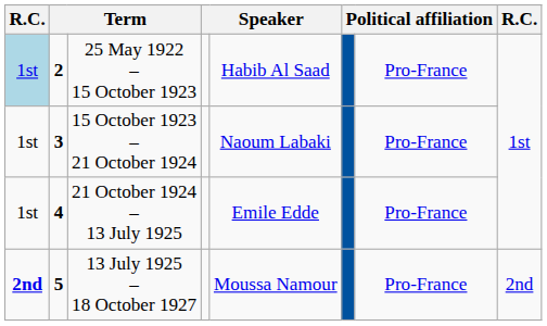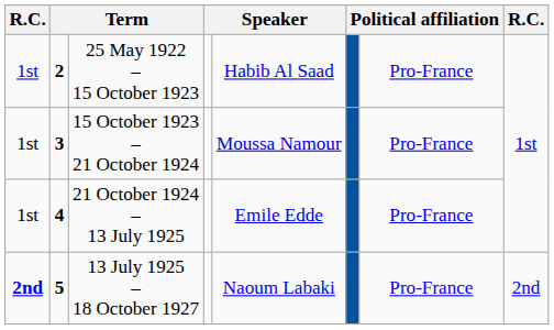 <table class="wikitable" style="text-align:center">
 <tr>
 <th><abbr>R.C.</abbr></th>
 <th colspan="2">Term</th>
 <th colspan="2">Speaker</th>
 <th colspan="2">Political affiliation</th>
 <th><abbr>R.C.</abbr></th>
 </tr>
 <tr>
-<td style="background: lightblue;"><a href='#'>1st</a></td>
+<td><a href='#'>1st</a></td>
 <td><strong>2</strong></td>
 <td>25 May 1922<br>–<br>15 October 1923</td>
 <td></td>
 <td><a href='#'>Habib Al Saad</a></td>
 <td style="background-color:#00529F; color:white;"></td>
 <td><a href='#'>Pro-France</a></td>
 <td rowspan="3"><a href='#'>1st</a></td>
 </tr>
 <tr>
 <td>1st</td>
 <td><strong>3</strong></td>
 <td>15 October 1923<br>–<br>21 October 1924</td>
 <td></td>
-<td><a href='#'>Naoum Labaki</a></td>
+<td><a href='#'>Moussa Namour</a></td>
 <td style="background-color:#00529F; color:white;"></td>
 <td><a href='#'>Pro-France</a></td>
 </tr>
 <tr>
 <td>1st</td>
 <td><strong>4</strong></td>
 <td>21 October 1924<br>–<br>13 July 1925</td>
 <td></td>
 <td><a href='#'>Emile Edde</a></td>
 <td style="background-color:#00529F; color:white;"></td>
 <td><a href='#'>Pro-France</a></td>
 </tr>
 <tr>
 <td><strong><a href='#'>2nd</a></strong></td>
 <td><strong>5</strong></td>
 <td>13 July 1925<br>–<br>18 October 1927</td>
 <td></td>
-<td><a href='#'>Moussa Namour</a></td>
+<td><a href='#'>Naoum Labaki</a></td>
 <td style="background-color:#00529F; color:white;"></td>
 <td><a href='#'>Pro-France</a></td>
 <td><a href='#'>2nd</a></td>
 </tr>
 </table>
